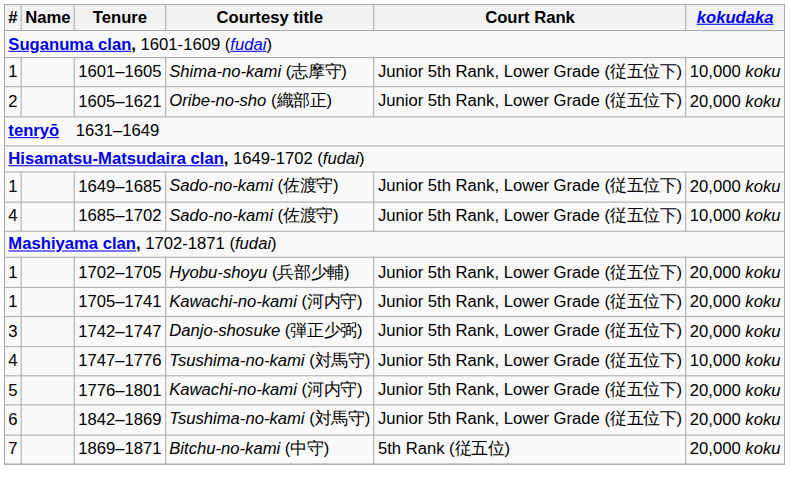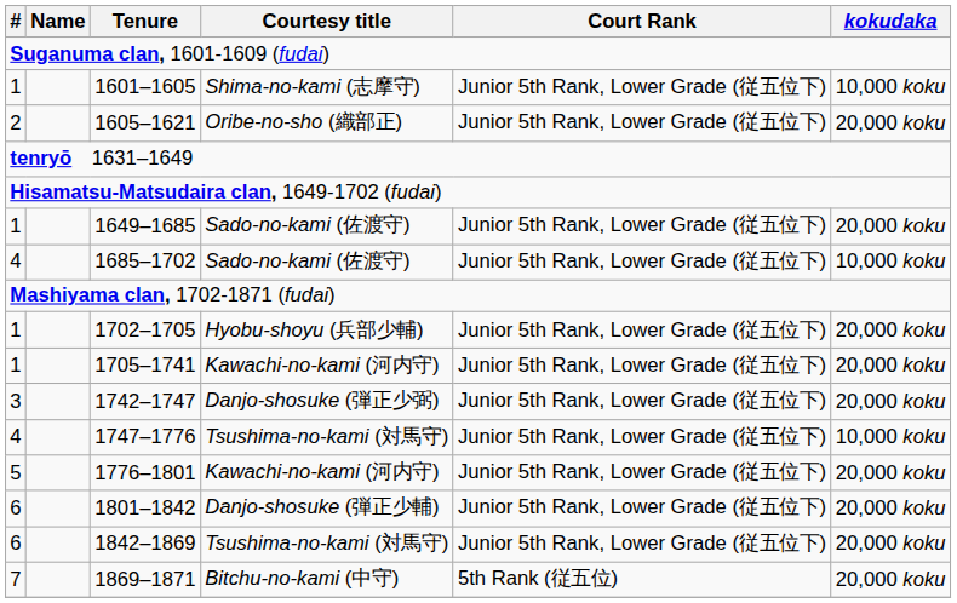 <table class=wikitable>
 <tr>
 <th>#</th>
 <th>Name</th>
 <th>Tenure</th>
 <th>Courtesy title</th>
 <th>Court Rank</th>
 <th><em><a href='#'>kokudaka</a></em></th>
 </tr>
 <tr>
 <td colspan=6> <strong><a href='#'>Suganuma clan</a>,</strong> 1601-1609 (<em><a href='#'>fudai</a></em>)</td>
 </tr>
 <tr>
 <td>1</td>
 <td></td>
 <td>1601–1605</td>
 <td><em>Shima-no-kami</em> (志摩守)</td>
 <td>Junior 5th Rank, Lower Grade (従五位下)</td>
 <td>10,000 <em>koku</em></td>
 </tr>
 <tr>
 <td>2</td>
 <td></td>
 <td>1605–1621</td>
 <td><em>Oribe-no-sho</em> (織部正)</td>
 <td>Junior 5th Rank, Lower Grade (従五位下)</td>
 <td>20,000 <em>koku</em></td>
 </tr>
 <tr>
 <td colspan=6> <strong><a href='#'>tenryō</a></strong>　1631–1649</td>
 </tr>
 <tr>
 <td colspan=6> <strong><a href='#'>Hisamatsu-Matsudaira clan</a>,</strong> 1649-1702 (<em>fudai</em>)</td>
 </tr>
 <tr>
 <td>1</td>
 <td></td>
 <td>1649–1685</td>
 <td><em>Sado-no-kami</em> (佐渡守)</td>
 <td>Junior 5th Rank, Lower Grade (従五位下)</td>
 <td>20,000 <em>koku</em></td>
 </tr>
 <tr>
 <td>4</td>
 <td></td>
 <td>1685–1702</td>
 <td><em>Sado-no-kami</em> (佐渡守)</td>
 <td>Junior 5th Rank, Lower Grade (従五位下)</td>
 <td>10,000 <em>koku</em></td>
 </tr>
 <tr>
 <td colspan=6> <strong><a href='#'>Mashiyama clan</a>,</strong> 1702-1871 (<em>fudai</em>)</td>
 </tr>
 <tr>
 <td>1</td>
 <td></td>
 <td>1702–1705</td>
 <td><em>Hyobu-shoyu</em> (兵部少輔)</td>
 <td>Junior 5th Rank, Lower Grade (従五位下)</td>
 <td>20,000 <em>koku</em></td>
 </tr>
 <tr>
 <td>1</td>
 <td></td>
 <td>1705–1741</td>
 <td><em>Kawachi-no-kami</em> (河内守)</td>
 <td>Junior 5th Rank, Lower Grade (従五位下)</td>
 <td>20,000 <em>koku</em></td>
 </tr>
 <tr>
 <td>3</td>
 <td></td>
 <td>1742–1747</td>
 <td><em>Danjo-shosuke</em> (弾正少弼)</td>
 <td>Junior 5th Rank, Lower Grade (従五位下)</td>
 <td>20,000 <em>koku</em></td>
 </tr>
 <tr>
 <td>4</td>
 <td></td>
 <td>1747–1776</td>
 <td><em>Tsushima-no-kami</em> (対馬守)</td>
 <td>Junior 5th Rank, Lower Grade (従五位下)</td>
 <td>10,000 <em>koku</em></td>
 </tr>
 <tr>
 <td>5</td>
 <td></td>
 <td>1776–1801</td>
 <td><em>Kawachi-no-kami</em> (河内守)</td>
 <td>Junior 5th Rank, Lower Grade (従五位下)</td>
 <td>20,000 <em>koku</em></td>
 </tr>
 <tr>
 <td>6</td>
 <td></td>
+<td>1801–1842</td>
+<td><em>Danjo-shosuke</em> (弾正少輔)</td>
+<td>Junior 5th Rank, Lower Grade (従五位下)</td>
+<td>20,000 <em>koku</em></td>
+</tr>
+<tr>
+<td>6</td>
+<td></td>
 <td>1842–1869</td>
 <td><em>Tsushima-no-kami</em> (対馬守)</td>
 <td>Junior 5th Rank, Lower Grade (従五位下)</td>
 <td>20,000 <em>koku</em></td>
 </tr>
 <tr>
 <td>7</td>
 <td></td>
 <td>1869–1871</td>
 <td><em>Bitchu-no-kami</em> (中守)</td>
 <td>5th Rank (従五位)</td>
 <td>20,000 <em>koku</em></td>
 </tr>
 <tr>
 </tr>
 </table>
